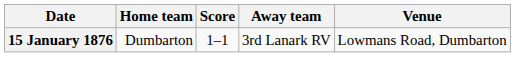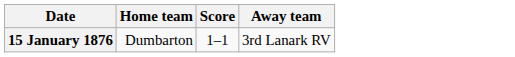 <table class="wikitable football-result-list" style="max-width: 80em; text-align: center">
 <tr>
 <th scope="col">Date</th>
 <th scope="col">Home team</th>
 <th scope="col">Score</th>
 <th scope="col">Away team</th>
-<th scope="col">Venue</th>
 </tr>
 <tr>
 <th scope="row">15 January 1876</th>
 <td align=right>Dumbarton</td>
 <td>1–1</td>
 <td align=left>3rd Lanark RV</td>
-<td align=left>Lowmans Road, Dumbarton</td>
 </tr>
 </table>
